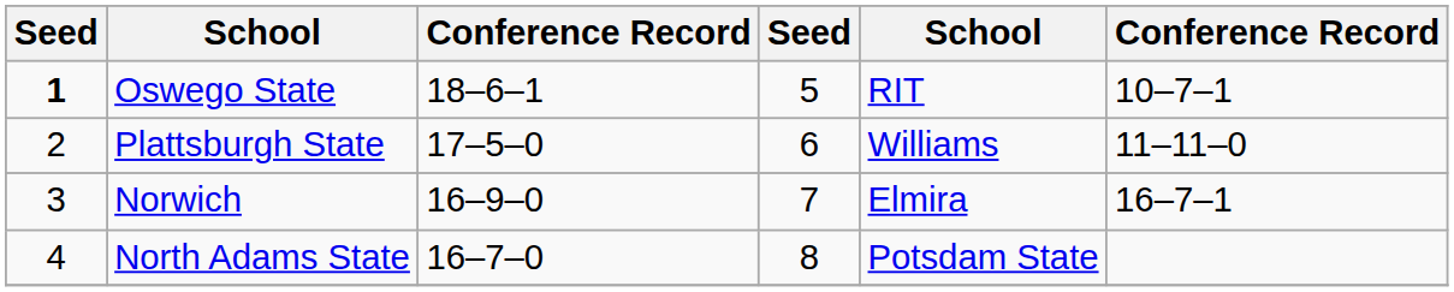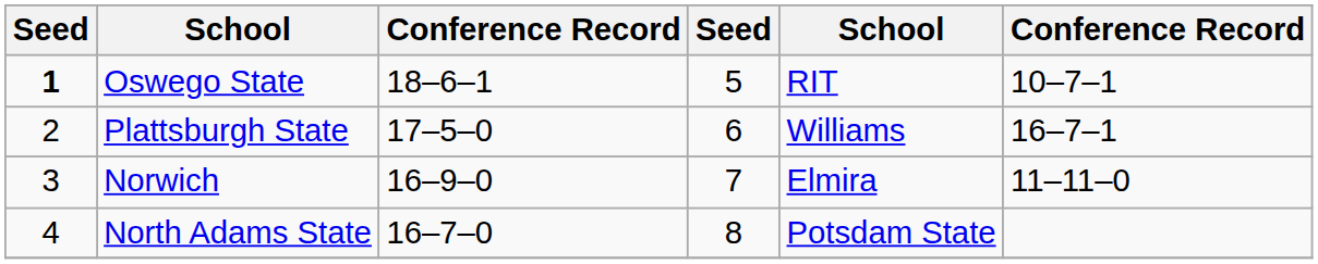 <table class="wikitable">
 <tr>
 <th>Seed</th>
 <th>School</th>
 <th>Conference Record</th>
 <th>Seed</th>
 <th>School</th>
 <th>Conference Record</th>
 </tr>
 <tr>
 <td align=center><strong>1</strong></td>
 <td><a href='#'>Oswego State</a></td>
 <td>18–6–1</td>
 <td align=center>5</td>
 <td><a href='#'>RIT</a></td>
 <td>10–7–1</td>
 </tr>
 <tr>
 <td align=center>2</td>
 <td><a href='#'>Plattsburgh State</a></td>
 <td>17–5–0</td>
 <td align=center>6</td>
 <td><a href='#'>Williams</a></td>
-<td>11–11–0</td>
+<td>16–7–1</td>
 </tr>
 <tr>
 <td align=center>3</td>
 <td><a href='#'>Norwich</a></td>
 <td>16–9–0</td>
 <td align=center>7</td>
 <td><a href='#'>Elmira</a></td>
-<td>16–7–1</td>
+<td>11–11–0</td>
 </tr>
 <tr>
 <td align=center>4</td>
 <td><a href='#'>North Adams State</a></td>
 <td>16–7–0</td>
 <td align=center>8</td>
 <td><a href='#'>Potsdam State</a></td>
 <td></td>
 </tr>
 <tr>
 </tr>
 </table>
